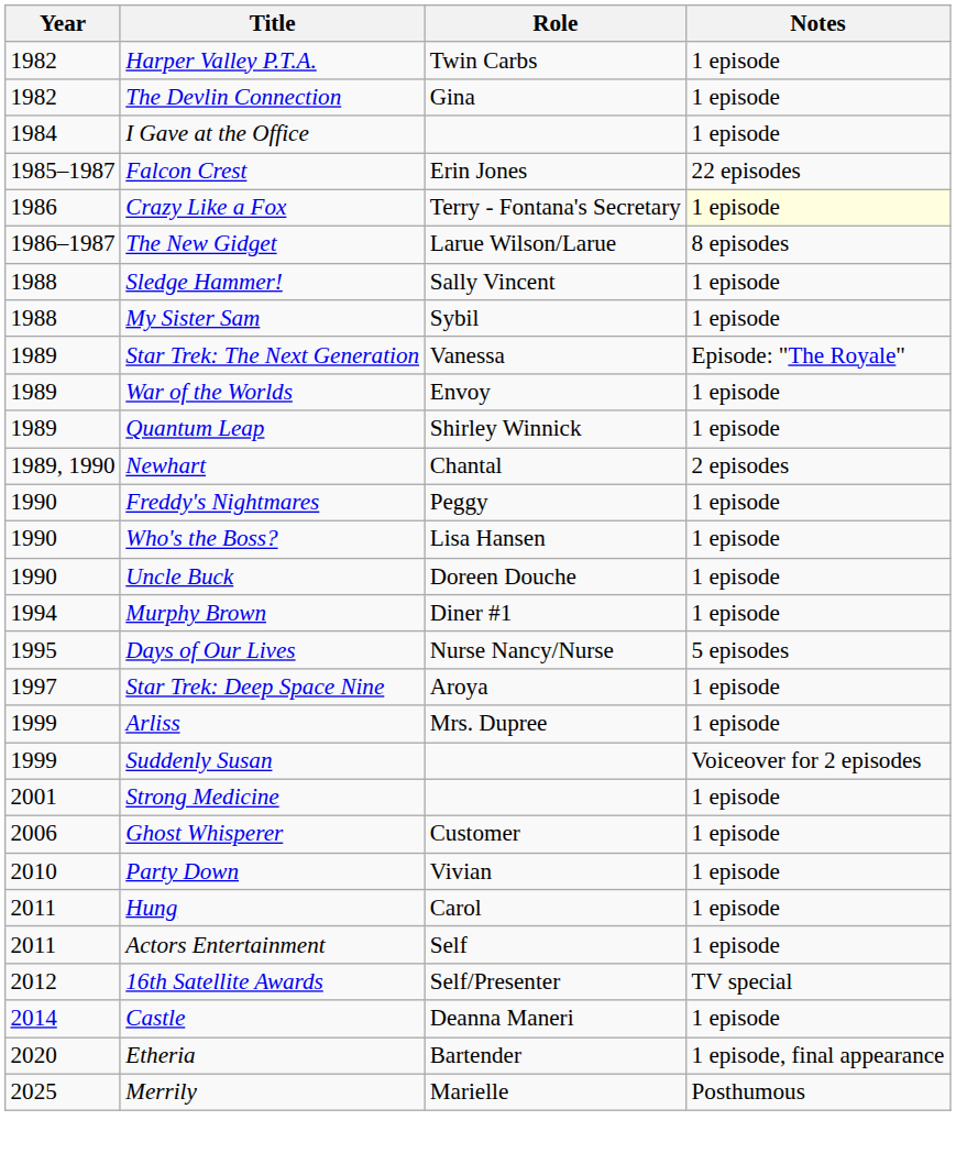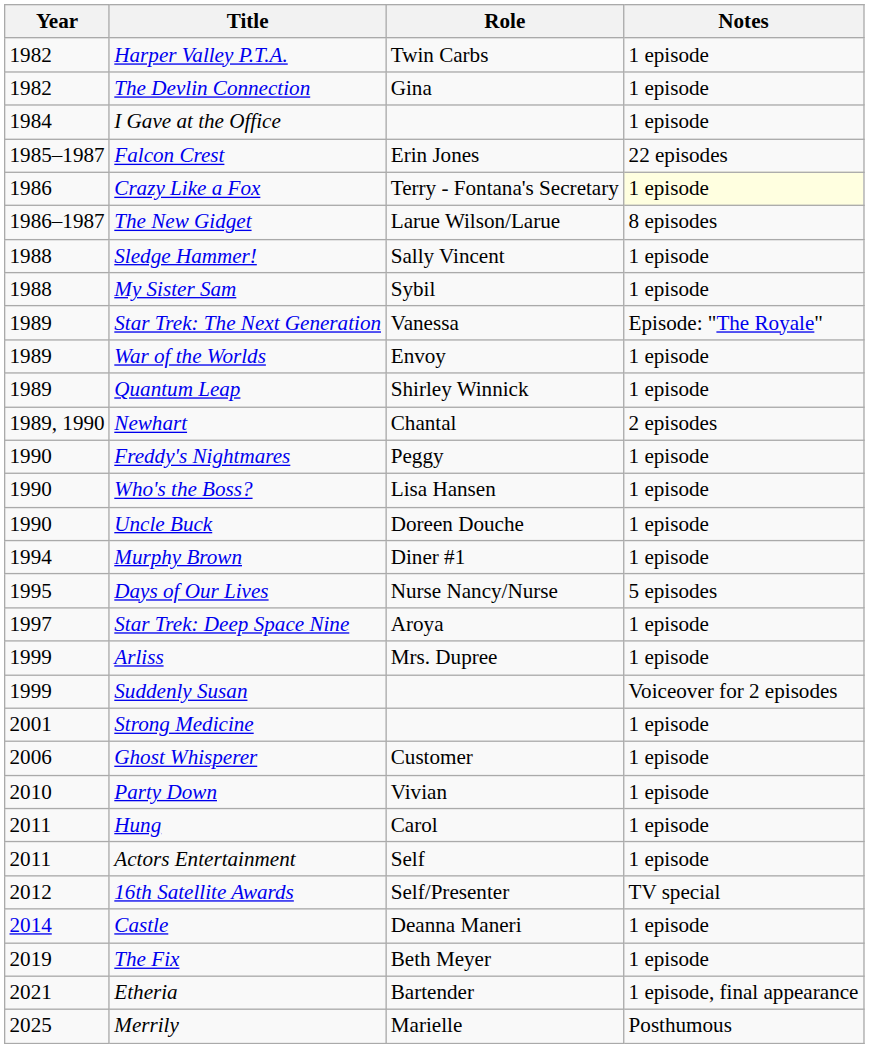 <table class="wikitable">
 <tr>
 <th>Year</th>
 <th>Title</th>
 <th>Role</th>
 <th>Notes</th>
 </tr>
 <tr>
 <td>1982</td>
 <td><em><a href='#'>Harper Valley P.T.A.</a></em></td>
 <td>Twin Carbs</td>
 <td>1 episode</td>
 </tr>
 <tr>
 <td>1982</td>
 <td><em><a href='#'>The Devlin Connection</a></em></td>
 <td>Gina</td>
 <td>1 episode</td>
 </tr>
 <tr>
 <td>1984</td>
 <td><em>I Gave at the Office</em></td>
 <td></td>
 <td>1 episode</td>
 </tr>
 <tr>
 <td>1985–1987</td>
 <td><em><a href='#'>Falcon Crest</a></em></td>
 <td>Erin Jones</td>
 <td>22 episodes</td>
 </tr>
 <tr>
 <td>1986</td>
 <td><em><a href='#'>Crazy Like a Fox</a></em></td>
 <td>Terry - Fontana's Secretary</td>
 <td style="background: lightyellow;">1 episode</td>
 </tr>
 <tr>
 <td>1986–1987</td>
 <td><em><a href='#'>The New Gidget</a></em></td>
 <td>Larue Wilson/Larue</td>
 <td>8 episodes</td>
 </tr>
 <tr>
 <td>1988</td>
 <td><em><a href='#'>Sledge Hammer!</a></em></td>
 <td>Sally Vincent</td>
 <td>1 episode</td>
 </tr>
 <tr>
 <td>1988</td>
 <td><em><a href='#'>My Sister Sam</a></em></td>
 <td>Sybil</td>
 <td>1 episode</td>
 </tr>
 <tr>
 <td>1989</td>
 <td><em><a href='#'>Star Trek: The Next Generation</a></em></td>
 <td>Vanessa</td>
 <td>Episode: "<a href='#'>The Royale</a>"</td>
 </tr>
 <tr>
 <td>1989</td>
 <td><em><a href='#'>War of the Worlds</a></em></td>
 <td>Envoy</td>
 <td>1 episode</td>
 </tr>
 <tr>
 <td>1989</td>
 <td><em><a href='#'>Quantum Leap</a></em></td>
 <td>Shirley Winnick</td>
 <td>1 episode</td>
 </tr>
 <tr>
 <td>1989, 1990</td>
 <td><em><a href='#'>Newhart</a></em></td>
 <td>Chantal</td>
 <td>2 episodes</td>
 </tr>
 <tr>
 <td>1990</td>
 <td><em><a href='#'>Freddy's Nightmares</a></em></td>
 <td>Peggy</td>
 <td>1 episode</td>
 </tr>
 <tr>
 <td>1990</td>
 <td><em><a href='#'>Who's the Boss?</a></em></td>
 <td>Lisa Hansen</td>
 <td>1 episode</td>
 </tr>
 <tr>
 <td>1990</td>
 <td><em><a href='#'>Uncle Buck</a></em></td>
 <td>Doreen Douche</td>
 <td>1 episode</td>
 </tr>
 <tr>
 <td>1994</td>
 <td><em><a href='#'>Murphy Brown</a></em></td>
 <td>Diner #1</td>
 <td>1 episode</td>
 </tr>
 <tr>
 <td>1995</td>
 <td><em><a href='#'>Days of Our Lives</a></em></td>
 <td>Nurse Nancy/Nurse</td>
 <td>5 episodes</td>
 </tr>
 <tr>
 <td>1997</td>
 <td><em><a href='#'>Star Trek: Deep Space Nine</a></em></td>
 <td>Aroya</td>
 <td>1 episode</td>
 </tr>
 <tr>
 <td>1999</td>
 <td><em><a href='#'>Arliss</a></em></td>
 <td>Mrs. Dupree</td>
 <td>1 episode</td>
 </tr>
 <tr>
 <td>1999</td>
 <td><em><a href='#'>Suddenly Susan</a></em></td>
 <td></td>
 <td>Voiceover for 2 episodes</td>
 </tr>
 <tr>
 <td>2001</td>
 <td><em><a href='#'>Strong Medicine</a></em></td>
 <td></td>
 <td>1 episode</td>
 </tr>
 <tr>
 <td>2006</td>
 <td><em><a href='#'>Ghost Whisperer</a></em></td>
 <td>Customer</td>
 <td>1 episode</td>
 </tr>
 <tr>
 <td>2010</td>
 <td><em><a href='#'>Party Down</a></em></td>
 <td>Vivian</td>
 <td>1 episode</td>
 </tr>
 <tr>
 <td>2011</td>
 <td><em><a href='#'>Hung</a></em></td>
 <td>Carol</td>
 <td>1 episode</td>
 </tr>
 <tr>
 <td>2011</td>
 <td><em>Actors Entertainment</em></td>
 <td>Self</td>
 <td>1 episode</td>
 </tr>
 <tr>
 <td>2012</td>
 <td><em><a href='#'>16th Satellite Awards</a></em></td>
 <td>Self/Presenter</td>
 <td>TV special</td>
 </tr>
 <tr>
 <td><a href='#'>2014</a></td>
 <td><em><a href='#'>Castle</a></em></td>
 <td>Deanna Maneri</td>
 <td>1 episode</td>
 </tr>
 <tr>
-<td>2020</td>
+<td>2019</td>
+<td><em><a href='#'>The Fix</a></em></td>
+<td>Beth Meyer</td>
+<td>1 episode</td>
+</tr>
+<tr>
+<td>2021</td>
 <td><em>Etheria</em></td>
 <td>Bartender</td>
 <td>1 episode, final appearance</td>
 </tr>
 <tr>
 <td>2025</td>
 <td><em>Merrily</em></td>
 <td>Marielle</td>
 <td>Posthumous</td>
 </tr>
 </table>
